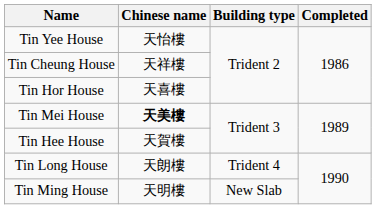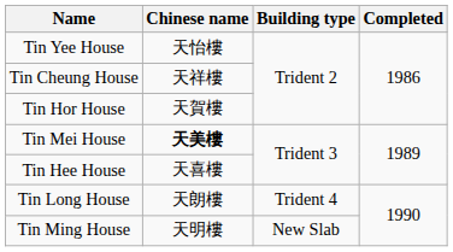 <table class="wikitable" style="text-align: center">
 <tr>
 <th>Name</th>
 <th>Chinese name</th>
 <th>Building type</th>
 <th>Completed</th>
 </tr>
 <tr>
 <td>Tin Yee House</td>
 <td>天怡樓</td>
 <td rowspan="3">Trident 2</td>
 <td rowspan="3">1986</td>
 </tr>
 <tr>
 <td>Tin Cheung House</td>
 <td>天祥樓</td>
 </tr>
 <tr>
 <td>Tin Hor House</td>
-<td>天喜樓</td>
+<td>天賀樓</td>
 </tr>
 <tr>
 <td>Tin Mei House</td>
 <td><strong>天美樓</strong></td>
 <td rowspan="2">Trident 3</td>
 <td rowspan="2">1989</td>
 </tr>
 <tr>
 <td>Tin Hee House</td>
-<td>天賀樓</td>
+<td>天喜樓</td>
 </tr>
 <tr>
 <td>Tin Long House</td>
 <td>天朗樓</td>
 <td>Trident 4</td>
 <td rowspan="2">1990</td>
 </tr>
 <tr>
 <td>Tin Ming House</td>
 <td>天明樓</td>
 <td>New Slab</td>
 </tr>
 </table>
